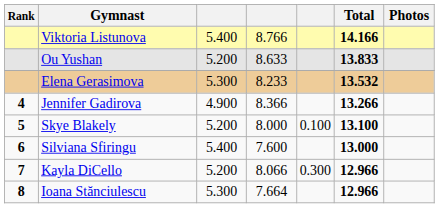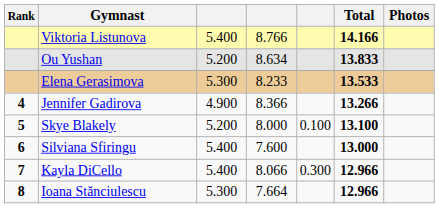 <table style="text-align:center;" class="wikitable sortable">
 <tr>
 <th scope="col" style="width:15px;"><small>Rank</small></th>
 <th scope="col" style="width:175px;">Gymnast</th>
 <th scope="col" style="width:50px;"><small></small></th>
 <th scope="col" style="width:50px;"><small></small></th>
 <th scope="col" style="width:20px;"><small></small></th>
 <th scope="col" style="width:50px;">Total</th>
 <th scope="col" style="width:50px;">Photos</th>
 </tr>
 <tr style="background:#fffcaf;">
 <td scope="row" style="text-align:center"><strong></strong></td>
 <td style="text-align:left;"> <a href='#'>Viktoria Listunova</a></td>
 <td>5.400</td>
 <td>8.766</td>
 <td></td>
 <td><strong>14.166</strong></td>
 <td></td>
 </tr>
 <tr style="background:#e5e5e5;">
 <td scope="row" style="text-align:center"><strong></strong></td>
 <td style="text-align:left;"> <a href='#'>Ou Yushan</a></td>
 <td>5.200</td>
-<td>8.633</td>
+<td>8.634</td>
 <td></td>
 <td><strong>13.833</strong></td>
 <td></td>
 </tr>
 <tr>
 </tr>
 <tr style="background:#ec9;">
 <td scope="row" style="text-align:center"><strong></strong></td>
 <td style="text-align:left;"> <a href='#'>Elena Gerasimova</a></td>
 <td>5.300</td>
 <td>8.233</td>
 <td></td>
-<td><strong>13.532</strong></td>
+<td><strong>13.533</strong></td>
 <td></td>
 </tr>
 <tr>
 <td scope="row" style="text-align:center"><strong>4</strong></td>
 <td style="text-align:left;"> <a href='#'>Jennifer Gadirova</a></td>
 <td>4.900</td>
 <td>8.366</td>
 <td></td>
 <td><strong>13.266</strong></td>
 <td></td>
 </tr>
 <tr>
 <td scope="row" style="text-align:center"><strong>5</strong></td>
 <td style="text-align:left;"> <a href='#'>Skye Blakely</a></td>
 <td>5.200</td>
 <td>8.000</td>
 <td>0.100</td>
 <td><strong>13.100</strong></td>
 <td></td>
 </tr>
 <tr>
 <td scope="row" style="text-align:center"><strong>6</strong></td>
 <td style="text-align:left;"> <a href='#'>Silviana Sfiringu</a></td>
 <td>5.400</td>
 <td>7.600</td>
 <td></td>
 <td><strong>13.000</strong></td>
 <td></td>
 </tr>
 <tr>
 <td scope="row" style="text-align:center"><strong>7</strong></td>
 <td style="text-align:left;"> <a href='#'>Kayla DiCello</a></td>
-<td>5.200</td>
+<td>5.400</td>
 <td>8.066</td>
 <td>0.300</td>
 <td><strong>12.966</strong></td>
 <td></td>
 </tr>
 <tr>
 <td scope="row" style="text-align:center"><strong>8</strong></td>
 <td style="text-align:left;"> <a href='#'>Ioana Stănciulescu</a></td>
 <td>5.300</td>
 <td>7.664</td>
 <td></td>
 <td><strong>12.966</strong></td>
 <td></td>
 </tr>
 </table>
